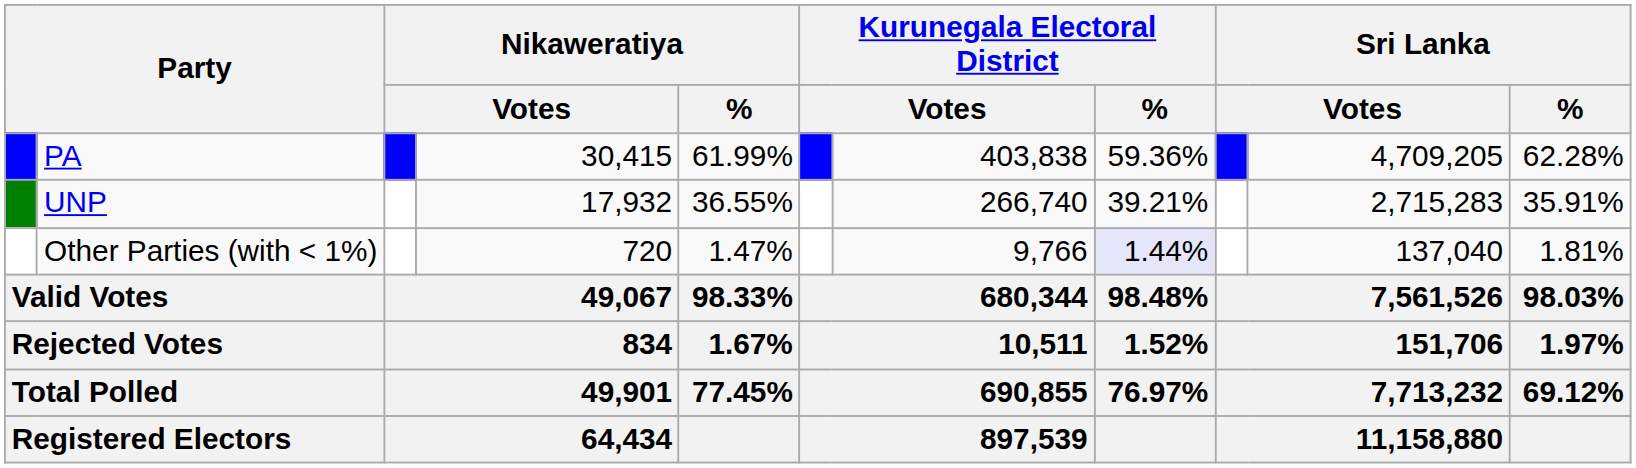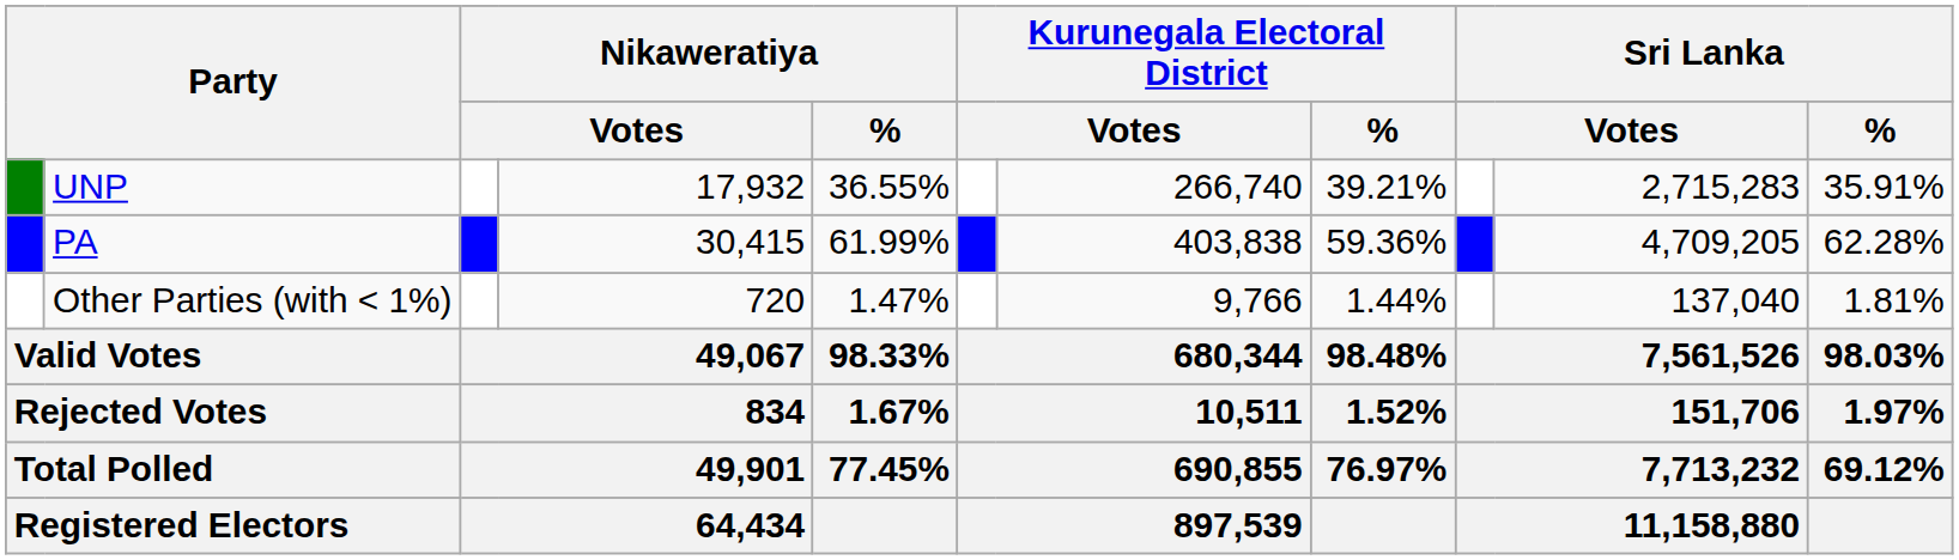 <table class="wikitable">
 <tr>
 <th colspan="2" width="144px"rowspan="2">Party</th>
 <th colspan="3" width="216px">Nikaweratiya</th>
 <th colspan="3" width="216px"><a href='#'>Kurunegala Electoral District</a></th>
 <th colspan="3" width="216px">Sri Lanka</th>
 </tr>
 <tr>
 <th colspan="2" width="144px">Votes</th>
 <th>%</th>
 <th colspan="2" width="144px">Votes</th>
 <th>%</th>
 <th colspan="2" width="144px">Votes</th>
 <th>%</th>
 </tr>
 <tr>
+<td style="background-color:green;" width="10px"></td>
+<td style="text-align:left;"><a href='#'>UNP</a></td>
+<td style="background-color:white;" width="10px"></td>
+<td style="text-align:right;">17,932</td>
+<td style="text-align:right;">36.55%</td>
+<td style="background-color:white;" width="10px"></td>
+<td style="text-align:right;">266,740</td>
+<td style="text-align:right;">39.21%</td>
+<td style="background-color:white;" width="10px"></td>
+<td style="text-align:right;">2,715,283</td>
+<td style="text-align:right;">35.91%</td>
+</tr>
+<tr>
 <td style="background-color:blue;" width="10px"></td>
 <td style="text-align:left;"><a href='#'>PA</a></td>
 <td style="background-color:blue;" width="10px"></td>
 <td style="text-align:right;">30,415</td>
 <td style="text-align:right;">61.99%</td>
 <td style="background-color:blue;" width="10px"></td>
 <td style="text-align:right;">403,838</td>
 <td style="text-align:right;">59.36%</td>
 <td style="background-color:blue;" width="10px"></td>
 <td style="text-align:right;">4,709,205</td>
 <td style="text-align:right;">62.28%</td>
 </tr>
 <tr>
-<td style="background-color:green;" width="10px"></td>
-<td style="text-align:left;"><a href='#'>UNP</a></td>
-<td style="background-color:white;" width="10px"></td>
-<td style="text-align:right;">17,932</td>
-<td style="text-align:right;">36.55%</td>
-<td style="background-color:white;" width="10px"></td>
-<td style="text-align:right;">266,740</td>
-<td style="text-align:right;">39.21%</td>
-<td style="background-color:white;" width="10px"></td>
-<td style="text-align:right;">2,715,283</td>
-<td style="text-align:right;">35.91%</td>
-</tr>
-<tr>
 <td style="background-color:white;" width="10px"></td>
 <td style="text-align:left;">Other Parties (with < 1%)</td>
 <td style="background-color:white;" width="10px"></td>
 <td style="text-align:right;">720</td>
 <td style="text-align:right;">1.47%</td>
 <td style="background-color:white;" width="10px"></td>
 <td style="text-align:right;">9,766</td>
-<td style="background: lavender; text-align:right;">1.44%</td>
+<td style="text-align:right;">1.44%</td>
 <td style="background-color:white;" width="10px"></td>
 <td style="text-align:right;">137,040</td>
 <td style="text-align:right;">1.81%</td>
 </tr>
 <tr>
 <th colspan="2" width="144px"style="text-align:left;">Valid Votes</th>
 <th style="text-align:right;"colspan="2" width="144px">49,067</th>
 <th style="text-align:right;">98.33%</th>
 <th style="text-align:right;"colspan="2" width="144px">680,344</th>
 <th style="text-align:right;">98.48%</th>
 <th style="text-align:right;"colspan="2" width="144px">7,561,526</th>
 <th style="text-align:right;">98.03%</th>
 </tr>
 <tr>
 <th colspan="2" width="144px"style="text-align:left;">Rejected Votes</th>
 <th style="text-align:right;"colspan="2" width="144px">834</th>
 <th style="text-align:right;">1.67%</th>
 <th style="text-align:right;"colspan="2" width="144px">10,511</th>
 <th style="text-align:right;">1.52%</th>
 <th style="text-align:right;"colspan="2" width="144px">151,706</th>
 <th style="text-align:right;">1.97%</th>
 </tr>
 <tr>
 <th colspan="2" width="144px"style="text-align:left;">Total Polled</th>
 <th style="text-align:right;"colspan="2" width="144px">49,901</th>
 <th style="text-align:right;">77.45%</th>
 <th style="text-align:right;"colspan="2" width="144px">690,855</th>
 <th style="text-align:right;">76.97%</th>
 <th style="text-align:right;"colspan="2" width="144px">7,713,232</th>
 <th style="text-align:right;">69.12%</th>
 </tr>
 <tr>
 <th colspan="2" width="144px"style="text-align:left;">Registered Electors</th>
 <th style="text-align:right;"colspan="2" width="144px">64,434</th>
 <th></th>
 <th style="text-align:right;"colspan="2" width="144px">897,539</th>
 <th></th>
 <th style="text-align:right;"colspan="2" width="144px">11,158,880</th>
 <th></th>
 </tr>
 </table>
